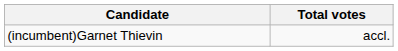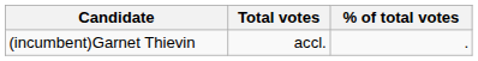 <table class="wikitable" width="475">
 <tr>
 <th align="left">Candidate</th>
 <th align="right">Total votes</th>
+<th align="right">% of total votes</th>
 </tr>
 <tr>
 <td align="left">(incumbent)Garnet Thievin</td>
 <td align="right">accl.</td>
+<td align="right">.</td>
 </tr>
 </table>
